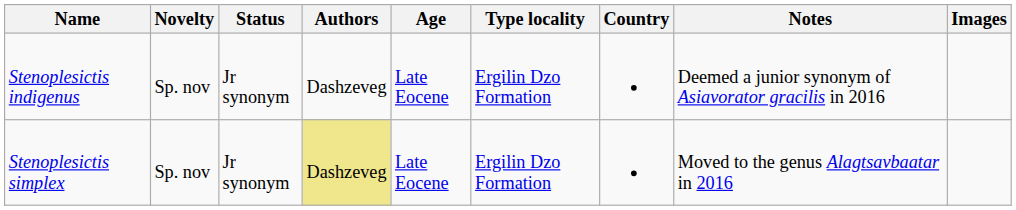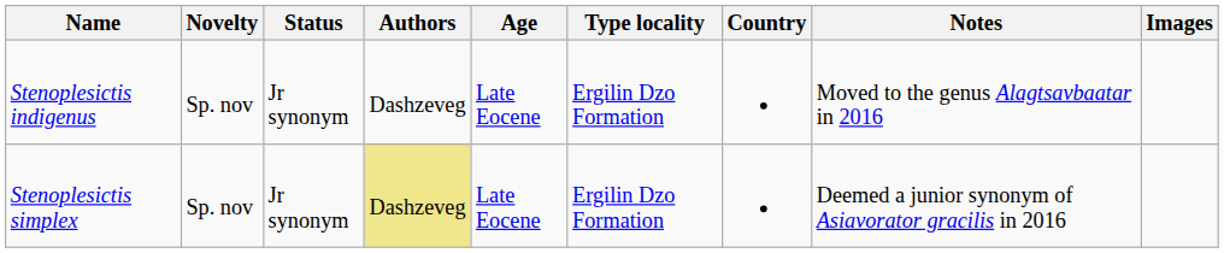 <table class="wikitable sortable" align="center" width="100%">
 <tr>
 <th>Name</th>
 <th>Novelty</th>
 <th>Status</th>
 <th>Authors</th>
 <th>Age</th>
 <th>Type locality</th>
 <th>Country</th>
 <th>Notes</th>
 <th>Images</th>
 </tr>
 <tr>
 <td><br><em><a href='#'>Stenoplesictis indigenus</a></em></td>
 <td><br>Sp. nov</td>
 <td><br>Jr synonym</td>
 <td><br>Dashzeveg</td>
 <td><br><a href='#'>Late Eocene</a></td>
 <td><br><a href='#'>Ergilin Dzo Formation</a></td>
 <td><br><ul><li></li></ul></td>
-<td><br>Deemed a junior synonym of <em><a href='#'>Asiavorator gracilis</a></em> in 2016</td>
+<td><br>Moved to the genus <em><a href='#'>Alagtsavbaatar</a></em> in <a href='#'>2016</a></td>
 <td></td>
 </tr>
 <tr>
 <td><br><em><a href='#'>Stenoplesictis simplex</a></em></td>
 <td><br>Sp. nov</td>
 <td><br>Jr synonym</td>
 <td style="background: khaki;"><br>Dashzeveg</td>
 <td><br><a href='#'>Late Eocene</a></td>
 <td><br><a href='#'>Ergilin Dzo Formation</a></td>
 <td><br><ul><li></li></ul></td>
-<td><br>Moved to the genus <em><a href='#'>Alagtsavbaatar</a></em> in <a href='#'>2016</a></td>
+<td><br>Deemed a junior synonym of <em><a href='#'>Asiavorator gracilis</a></em> in 2016</td>
 <td></td>
 </tr>
 </table>
